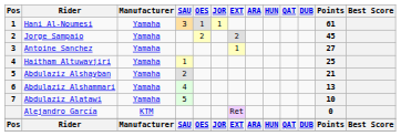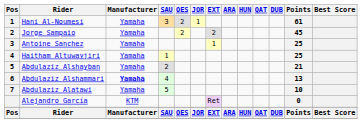 <table class="wikitable" style="font-size: 85%; text-align: center;">
 <tr valign="top">
 <th valign="middle">Pos</th>
 <th valign="middle">Rider</th>
 <th valign="middle">Manufacturer</th>
 <th><a href='#'>SAU</a><br></th>
 <th><a href='#'>OES</a><br></th>
 <th><a href='#'>JOR</a><br></th>
 <th><a href='#'>EXT</a><br></th>
 <th><a href='#'>ARA</a><br></th>
 <th><a href='#'>HUN</a><br></th>
 <th><a href='#'>QAT</a><br></th>
 <th><a href='#'>DUB</a><br></th>
 <th valign="middle">Points</th>
 <th valign="middle">Best Score</th>
 </tr>
 <tr>
 <th>1</th>
 <td align="left"> <a href='#'>Hani Al-Noumesi</a></td>
 <td><a href='#'>Yamaha</a></td>
 <td style="background:#ffdf9f;">3</td>
-<td style="background:#dfdfdf;">1</td>
+<td style="background:#dfdfdf;">2</td>
 <td style="background:#ffffbf;">1</td>
 <td></td>
 <td></td>
 <td></td>
 <td></td>
 <td></td>
 <th>61</th>
 <th></th>
 </tr>
 <tr>
 <th>2</th>
 <td align="left"> <a href='#'>Jorge Sampaio</a></td>
 <td><a href='#'>Yamaha</a></td>
 <td></td>
 <td style="background:#ffffbf;">2</td>
 <td></td>
 <td style="background:#dfdfdf;">2</td>
 <td></td>
 <td></td>
 <td></td>
 <td></td>
 <th>45</th>
 <th></th>
 </tr>
 <tr>
 <th>3</th>
 <td align="left"> <a href='#'>Antoine Sanchez</a></td>
 <td><a href='#'>Yamaha</a></td>
 <td></td>
 <td></td>
 <td></td>
 <td style="background:#ffffbf;">1</td>
 <td></td>
 <td></td>
 <td></td>
 <td></td>
-<th>27</th>
+<th>25</th>
 <th></th>
 </tr>
 <tr>
 <th>4</th>
 <td align="left"> <a href='#'>Haitham Altuwayjiri</a></td>
 <td><a href='#'>Yamaha</a></td>
 <td style="background:#ffffbf;">1</td>
 <td></td>
 <td></td>
 <td></td>
 <td></td>
 <td></td>
 <td></td>
 <td></td>
 <th>25</th>
 <th></th>
 </tr>
 <tr>
 <th>5</th>
 <td align="left"> <a href='#'>Abdulaziz Alshayban</a></td>
 <td><a href='#'>Yamaha</a></td>
 <td style="background:#dfdfdf;">2</td>
 <td></td>
 <td></td>
 <td></td>
 <td></td>
 <td></td>
 <td></td>
 <td></td>
 <th>21</th>
 <th></th>
 </tr>
 <tr>
 <th>6</th>
 <td align="left"> <a href='#'>Abdulaziz Alshammari</a></td>
-<td><a href='#'>Yamaha</a></td>
+<td><strong><a href='#'>Yamaha</a></strong></td>
 <td style="background:#dfffdf;">4</td>
 <td></td>
 <td></td>
 <td></td>
 <td></td>
 <td></td>
 <td></td>
 <td></td>
 <th>13</th>
 <th></th>
 </tr>
 <tr>
 <th>7</th>
 <td align="left"> <a href='#'>Abdulaziz Alatawi</a></td>
 <td><a href='#'>Yamaha</a></td>
 <td style="background:#dfffdf;">5</td>
 <td></td>
 <td></td>
 <td></td>
 <td></td>
 <td></td>
 <td></td>
 <td></td>
 <th>10</th>
 <th></th>
 </tr>
 <tr>
 <th></th>
 <td align="left"> <a href='#'>Alejandro García</a></td>
 <td><a href='#'>KTM</a></td>
 <td></td>
 <td></td>
 <td></td>
 <td style="background:#efcfff;">Ret</td>
 <td></td>
 <td></td>
 <td></td>
 <td></td>
 <th>0</th>
 <th></th>
 </tr>
 <tr>
 </tr>
 <tr valign="top">
 <th valign="middle">Pos</th>
 <th valign="middle">Rider</th>
 <th valign="middle">Manufacturer</th>
 <th><a href='#'>SAU</a><br></th>
 <th><a href='#'>OES</a><br></th>
 <th><a href='#'>JOR</a><br></th>
 <th><a href='#'>EXT</a><br></th>
 <th><a href='#'>ARA</a><br></th>
 <th><a href='#'>HUN</a><br></th>
 <th><a href='#'>QAT</a><br></th>
 <th><a href='#'>DUB</a><br></th>
 <th valign="middle">Points</th>
 <th valign="middle">Best Score</th>
 </tr>
 <tr>
 </tr>
 </table>
